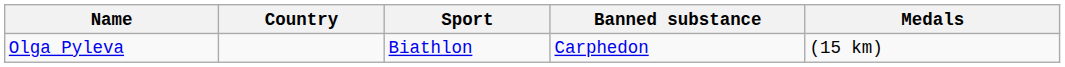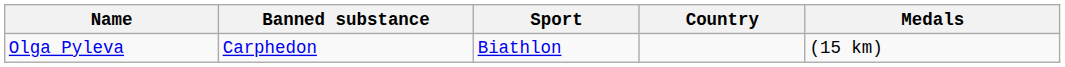 <table class="wikitable"  style="font-size:98%; font-size:98%;">
 <tr>
 <th style="width:150px;">Name</th>
+<th style="width:180px;">Banned substance</th>
+<th style="width:115px;">Sport</th>
 <th style="width:115px;">Country</th>
-<th style="width:115px;">Sport</th>
-<th style="width:180px;">Banned substance</th>
 <th style="width:180px;">Medals</th>
 </tr>
 <tr>
 <td><a href='#'>Olga Pyleva</a></td>
+<td><a href='#'>Carphedon</a></td>
+<td><a href='#'>Biathlon</a></td>
 <td></td>
-<td><a href='#'>Biathlon</a></td>
-<td><a href='#'>Carphedon</a></td>
 <td> (15 km)</td>
 </tr>
 </table>
